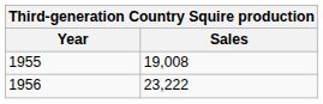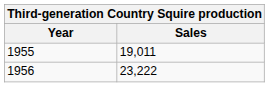 <table class="wikitable">
 <tr>
 <th colspan="2">Third-generation Country Squire production</th>
 </tr>
 <tr>
 <th>Year</th>
 <th>Sales</th>
 </tr>
 <tr>
 <td>1955</td>
-<td>19,008</td>
+<td>19,011</td>
 </tr>
 <tr>
 <td>1956</td>
 <td>23,222</td>
 </tr>
 </table>
